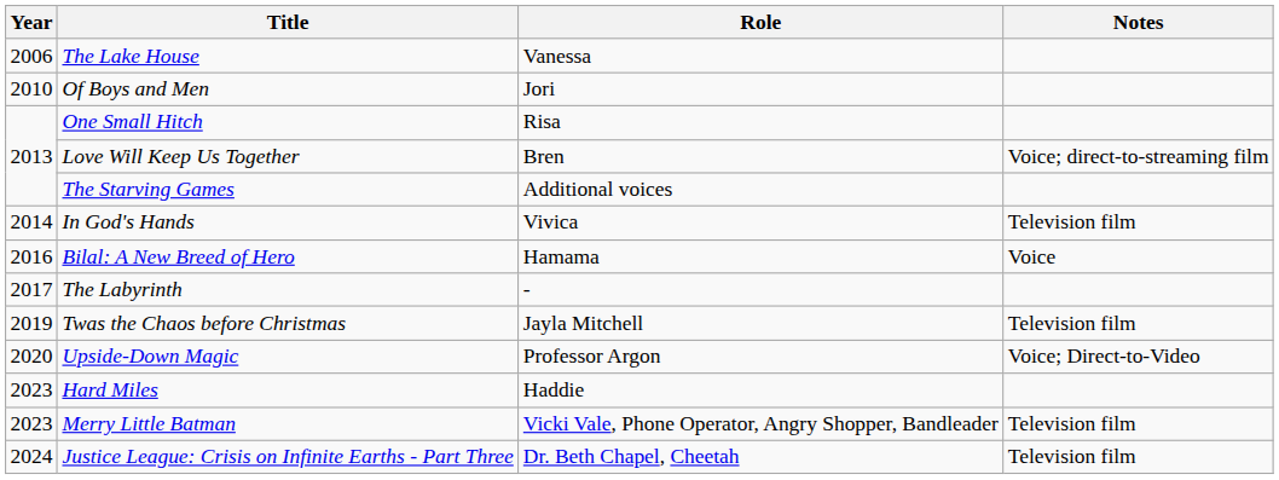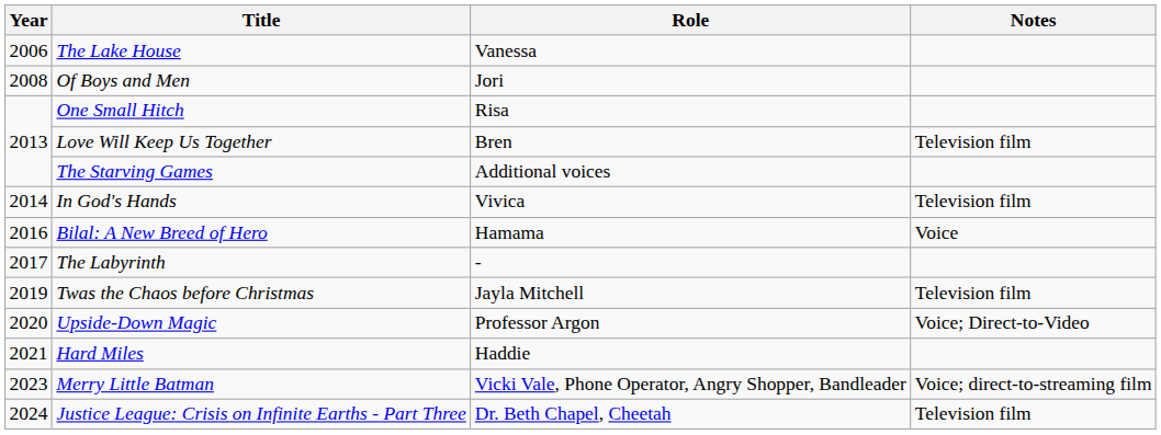 <table class="wikitable sortable">
 <tr>
 <th>Year</th>
 <th>Title</th>
 <th>Role</th>
 <th>Notes</th>
 </tr>
 <tr>
 <td>2006</td>
 <td><em><a href='#'>The Lake House</a></em></td>
 <td>Vanessa</td>
 <td></td>
 </tr>
 <tr>
-<td>2010</td>
+<td>2008</td>
 <td><em>Of Boys and Men</em></td>
 <td>Jori</td>
 <td></td>
 </tr>
 <tr>
 <td rowspan="3">2013</td>
 <td><em><a href='#'>One Small Hitch</a></em></td>
 <td>Risa</td>
 <td></td>
 </tr>
 <tr>
 <td><em>Love Will Keep Us Together</em></td>
 <td>Bren</td>
-<td>Voice; direct-to-streaming film</td>
+<td>Television film</td>
 </tr>
 <tr>
 <td><em><a href='#'>The Starving Games</a></em></td>
 <td>Additional voices</td>
 <td></td>
 </tr>
 <tr>
 <td>2014</td>
 <td><em>In God's Hands</em></td>
 <td>Vivica</td>
 <td>Television film</td>
 </tr>
 <tr>
 <td>2016</td>
 <td><em><a href='#'>Bilal: A New Breed of Hero</a></em></td>
 <td>Hamama</td>
 <td>Voice</td>
 </tr>
 <tr>
 <td>2017</td>
 <td><em>The Labyrinth</em></td>
 <td>-</td>
 <td></td>
 </tr>
 <tr>
 <td>2019</td>
 <td><em>Twas the Chaos before Christmas</em></td>
 <td>Jayla Mitchell</td>
 <td>Television film</td>
 </tr>
 <tr>
 <td>2020</td>
 <td><em><a href='#'>Upside-Down Magic</a></em></td>
 <td>Professor Argon</td>
 <td>Voice; Direct-to-Video</td>
 </tr>
 <tr>
-<td>2023</td>
+<td>2021</td>
 <td><em><a href='#'>Hard Miles</a></em></td>
 <td>Haddie</td>
 <td></td>
 </tr>
 <tr>
 <td>2023</td>
 <td><em><a href='#'>Merry Little Batman</a></em></td>
 <td><a href='#'>Vicki Vale</a>, Phone Operator, Angry Shopper, Bandleader</td>
-<td>Television film</td>
+<td>Voice; direct-to-streaming film</td>
 </tr>
 <tr>
 <td>2024</td>
 <td><em><a href='#'>Justice League: Crisis on Infinite Earths - Part Three</a></em></td>
 <td><a href='#'>Dr. Beth Chapel</a>, <a href='#'>Cheetah</a></td>
 <td>Television film</td>
 </tr>
 </table>
